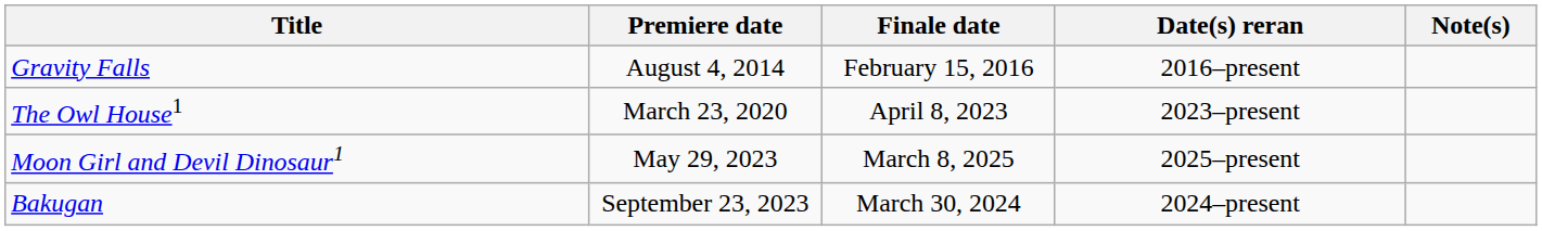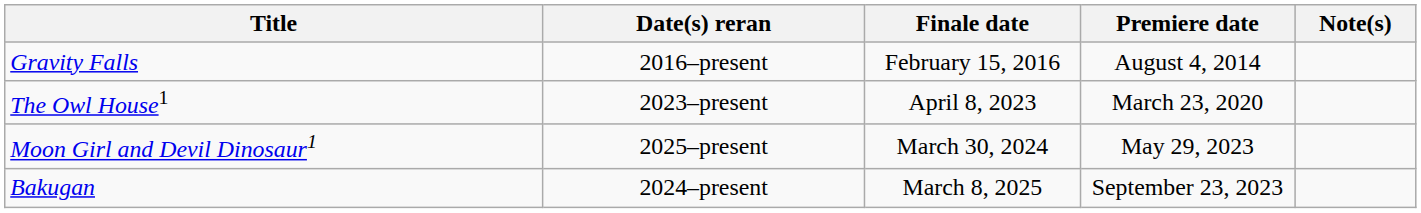 <table class="wikitable plainrowheaders sortable" style="width:75%;text-align:center;">
 <tr>
 <th scope="col" style="width:25%;">Title</th>
+<th scope="col" style="width:15%;">Date(s) reran</th>
+<th scope="col" style="width:10%;">Finale date</th>
 <th scope="col" style="width:10%;">Premiere date</th>
-<th scope="col" style="width:10%;">Finale date</th>
-<th scope="col" style="width:15%;">Date(s) reran</th>
 <th class="unsortable" style="width:5%;">Note(s)</th>
 </tr>
 <tr>
 <td scope="row" style="text-align:left;"><em><a href='#'>Gravity Falls</a></em></td>
+<td>2016–present</td>
+<td>February 15, 2016</td>
 <td>August 4, 2014</td>
-<td>February 15, 2016</td>
-<td>2016–present</td>
 <td></td>
 </tr>
 <tr>
 <td scope="row" style="text-align:left;"><em><a href='#'>The Owl House</a></em><sup>1</sup></td>
+<td>2023–present</td>
+<td>April 8, 2023</td>
 <td>March 23, 2020</td>
-<td>April 8, 2023</td>
-<td>2023–present</td>
 <td></td>
 </tr>
 <tr>
 <td scope="row" style="text-align:left;"><em><a href='#'>Moon Girl and Devil Dinosaur</a><sup>1</sup></em></td>
+<td>2025–present</td>
+<td>March 30, 2024</td>
 <td>May 29, 2023</td>
-<td>March 8, 2025</td>
-<td>2025–present</td>
 <td></td>
 </tr>
 <tr>
 <td scope="row" style="text-align:left;"><em><a href='#'>Bakugan</a></em></td>
+<td>2024–present</td>
+<td>March 8, 2025</td>
 <td>September 23, 2023</td>
-<td>March 30, 2024</td>
-<td>2024–present</td>
 <td></td>
 </tr>
 </table>
